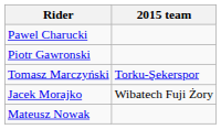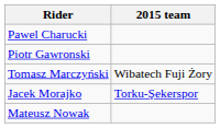 <table class="wikitable">
 <tr>
 <th>Rider</th>
 <th>2015 team</th>
 </tr>
 <tr>
 <td><a href='#'>Pawel Charucki</a></td>
 <td></td>
 </tr>
 <tr>
 <td><a href='#'>Piotr Gawronski</a></td>
 <td></td>
 </tr>
 <tr>
 <td><a href='#'>Tomasz Marczyński</a></td>
-<td><a href='#'>Torku-Şekerspor</a></td>
+<td>Wibatech Fuji Żory</td>
 </tr>
 <tr>
 <td><a href='#'>Jacek Morajko</a></td>
-<td>Wibatech Fuji Żory</td>
+<td><a href='#'>Torku-Şekerspor</a></td>
 </tr>
 <tr>
 <td><a href='#'>Mateusz Nowak</a></td>
 <td></td>
 </tr>
 </table>
